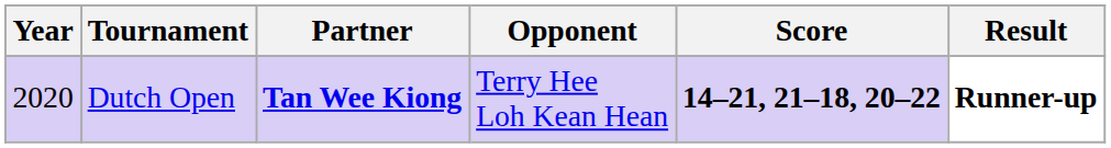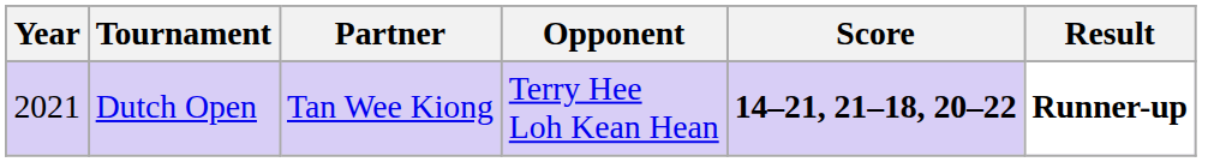 <table class="sortable wikitable" style="font-size: 90%;">
 <tr>
 <th>Year</th>
 <th>Tournament</th>
 <th>Partner</th>
 <th>Opponent</th>
 <th>Score</th>
 <th>Result</th>
 </tr>
 <tr style="background:#D8CEF6">
-<td align="center">2020</td>
+<td align="center">2021</td>
 <td align="left"><a href='#'>Dutch Open</a></td>
-<td align="left"><strong> <a href='#'>Tan Wee Kiong</a></strong></td>
+<td align="left"> <a href='#'>Tan Wee Kiong</a></td>
 <td align="left"> <a href='#'>Terry Hee</a><br> <a href='#'>Loh Kean Hean</a></td>
 <td align="left"><strong>14–21, 21–18, 20–22</strong></td>
 <td style="text-align:left; background:white"> <strong>Runner-up</strong></td>
 </tr>
 </table>
